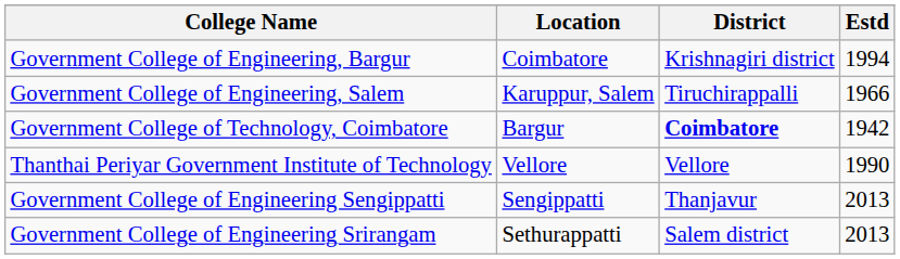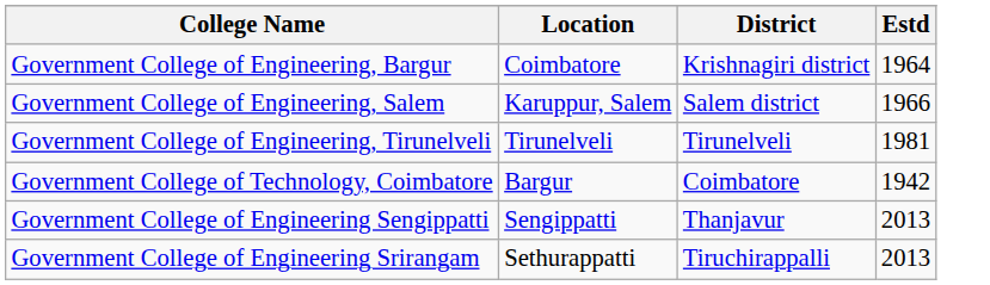 <table class="wikitable sortable">
 <tr>
 </tr>
 <tr>
 <th>College Name</th>
 <th>Location</th>
 <th>District</th>
 <th>Estd</th>
 </tr>
 <tr>
 <td><a href='#'>Government College of Engineering, Bargur</a></td>
 <td><a href='#'>Coimbatore</a></td>
 <td><a href='#'>Krishnagiri district</a></td>
-<td>1994</td>
+<td>1964</td>
 </tr>
 <tr>
 <td><a href='#'>Government College of Engineering, Salem</a></td>
 <td><a href='#'>Karuppur, Salem</a></td>
-<td><a href='#'>Tiruchirappalli</a></td>
+<td><a href='#'>Salem district</a></td>
 <td>1966</td>
+</tr>
+<tr>
+<td><a href='#'>Government College of Engineering, Tirunelveli</a></td>
+<td><a href='#'>Tirunelveli</a></td>
+<td><a href='#'>Tirunelveli</a></td>
+<td>1981</td>
 </tr>
 <tr>
 <td><a href='#'>Government College of Technology, Coimbatore</a></td>
 <td><a href='#'>Bargur</a></td>
-<td><strong><a href='#'>Coimbatore</a></strong></td>
+<td><a href='#'>Coimbatore</a></td>
 <td>1942</td>
-</tr>
-<tr>
-<td><a href='#'>Thanthai Periyar Government Institute of Technology</a></td>
-<td><a href='#'>Vellore</a></td>
-<td><a href='#'>Vellore</a></td>
-<td>1990</td>
 </tr>
 <tr>
 <td><a href='#'>Government College of Engineering Sengippatti</a></td>
 <td><a href='#'>Sengippatti</a></td>
 <td><a href='#'>Thanjavur</a></td>
 <td>2013</td>
 </tr>
 <tr>
 <td><a href='#'>Government College of Engineering Srirangam</a></td>
 <td>Sethurappatti</td>
-<td><a href='#'>Salem district</a></td>
+<td><a href='#'>Tiruchirappalli</a></td>
 <td>2013</td>
 </tr>
 </table>
